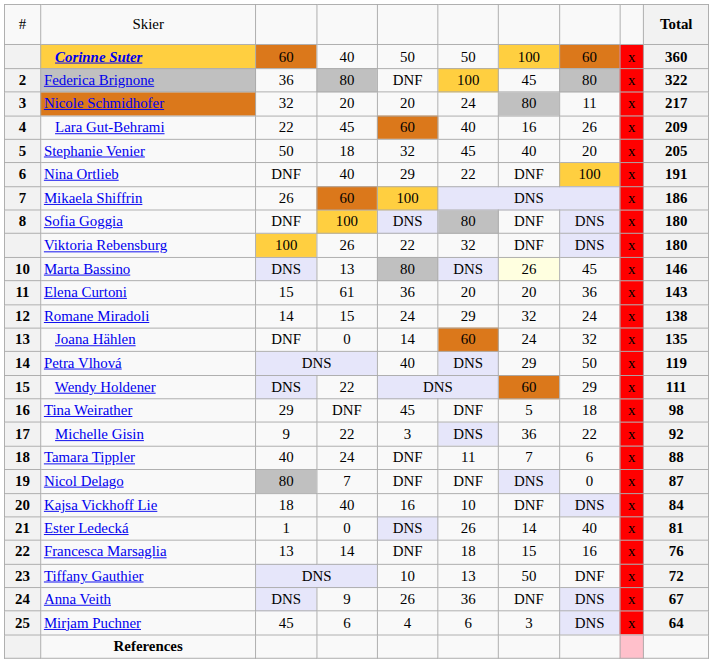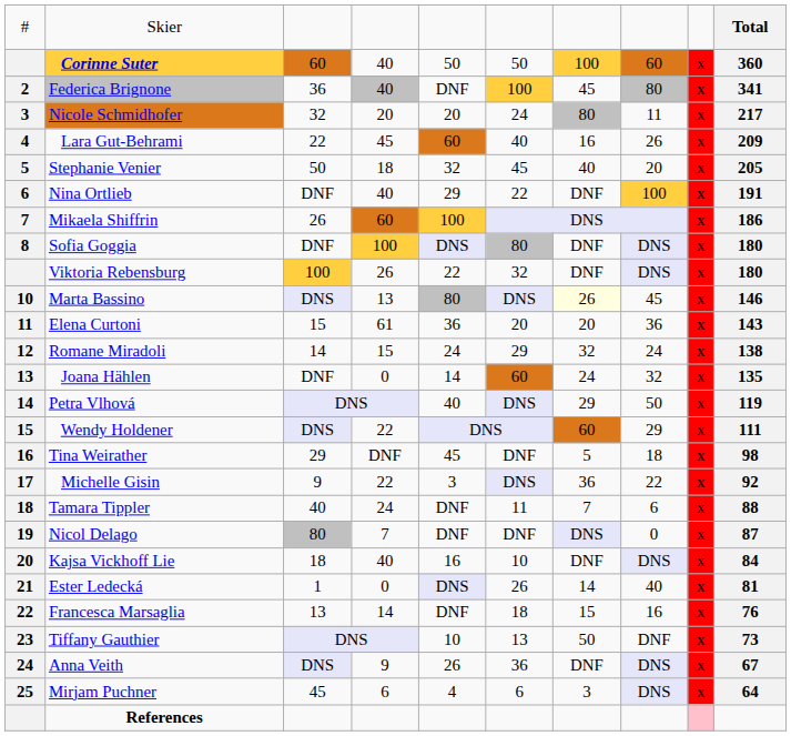 <table class="wikitable" width=60% style="font-size:100%; text-align:center;">
 <tr>
 <td>#</td>
 <td>Skier</td>
 <td><br> </td>
 <td><br>   </td>
 <td><br> </td>
 <td><br> </td>
 <td><br> </td>
 <td><br> </td>
 <td><br> </td>
 <th>Total</th>
 </tr>
 <tr>
 <th></th>
 <td align=left bgcolor=ffcf40>   <strong><em><a href='#'>Corinne Suter</a></em></strong></td>
 <td bgcolor=db781b>60</td>
 <td>40</td>
 <td>50</td>
 <td>50</td>
 <td bgcolor=ffcf40>100</td>
 <td bgcolor=db781b>60</td>
 <td bgcolor=red>x</td>
 <th>360</th>
 </tr>
 <tr>
 <th>2</th>
 <td align=left bgcolor=c0c0c0> <a href='#'>Federica Brignone</a></td>
 <td>36</td>
-<td bgcolor=c0c0c0>80</td>
+<td bgcolor=c0c0c0>40</td>
 <td>DNF</td>
 <td bgcolor=ffcf40>100</td>
 <td>45</td>
 <td bgcolor=c0c0c0>80</td>
 <td bgcolor=red>x</td>
-<th>322</th>
+<th>341</th>
 </tr>
 <tr>
 <th>3</th>
 <td align=left bgcolor=db781b> <a href='#'>Nicole Schmidhofer</a></td>
 <td>32</td>
 <td>20</td>
 <td>20</td>
 <td>24</td>
 <td bgcolor=c0c0c0>80</td>
 <td>11</td>
 <td bgcolor=red>x</td>
 <th>217</th>
 </tr>
 <tr>
 <th>4</th>
 <td align=left>   <a href='#'>Lara Gut-Behrami</a></td>
 <td>22</td>
 <td>45</td>
 <td bgcolor=db781b>60</td>
 <td>40</td>
 <td>16</td>
 <td>26</td>
 <td bgcolor=red>x</td>
 <th>209</th>
 </tr>
 <tr>
 <th>5</th>
 <td align=left> <a href='#'>Stephanie Venier</a></td>
 <td>50</td>
 <td>18</td>
 <td>32</td>
 <td>45</td>
 <td>40</td>
 <td>20</td>
 <td bgcolor=red>x</td>
 <th>205</th>
 </tr>
 <tr>
 <th>6</th>
 <td align=left> <a href='#'>Nina Ortlieb</a></td>
 <td>DNF</td>
 <td>40</td>
 <td>29</td>
 <td>22</td>
 <td>DNF</td>
 <td bgcolor=ffcf40>100</td>
 <td bgcolor=red>x</td>
 <th>191</th>
 </tr>
 <tr>
 <th>7</th>
 <td align=left> <a href='#'>Mikaela Shiffrin</a></td>
 <td>26</td>
 <td bgcolor=db781b>60</td>
 <td bgcolor=ffcf40>100</td>
 <td bgcolor=lavender colspan=3>DNS</td>
 <td bgcolor=red>x</td>
 <th>186</th>
 </tr>
 <tr>
 <th>8</th>
 <td align=left> <a href='#'>Sofia Goggia</a></td>
 <td>DNF</td>
 <td bgcolor=ffcf40>100</td>
 <td bgcolor=lavender>DNS</td>
 <td bgcolor=c0c0c0>80</td>
 <td>DNF</td>
 <td bgcolor=lavender>DNS</td>
 <td bgcolor=red>x</td>
 <th>180</th>
 </tr>
 <tr>
 <th></th>
 <td align=left> <a href='#'>Viktoria Rebensburg</a></td>
 <td bgcolor=ffcf40>100</td>
 <td>26</td>
 <td>22</td>
 <td>32</td>
 <td>DNF</td>
 <td bgcolor=lavender>DNS</td>
 <td bgcolor=red>x</td>
 <th>180</th>
 </tr>
 <tr>
 <th>10</th>
 <td align=left> <a href='#'>Marta Bassino</a></td>
 <td bgcolor=lavender>DNS</td>
 <td>13</td>
 <td bgcolor=c0c0c0>80</td>
 <td bgcolor=lavender>DNS</td>
 <td style="background: lightyellow;">26</td>
 <td>45</td>
 <td bgcolor=red>x</td>
 <th>146</th>
 </tr>
 <tr>
 <th>11</th>
 <td align=left> <a href='#'>Elena Curtoni</a></td>
 <td>15</td>
 <td>61</td>
 <td>36</td>
 <td>20</td>
 <td>20</td>
 <td>36</td>
 <td bgcolor=red>x</td>
 <th>143</th>
 </tr>
 <tr>
 <th>12</th>
 <td align=left> <a href='#'>Romane Miradoli</a></td>
 <td>14</td>
 <td>15</td>
 <td>24</td>
 <td>29</td>
 <td>32</td>
 <td>24</td>
 <td bgcolor=red>x</td>
 <th>138</th>
 </tr>
 <tr>
 <th>13</th>
 <td align=left>   <a href='#'>Joana Hählen</a></td>
 <td>DNF</td>
 <td>0</td>
 <td>14</td>
 <td bgcolor=db781b>60</td>
 <td>24</td>
 <td>32</td>
 <td bgcolor=red>x</td>
 <th>135</th>
 </tr>
 <tr>
 <th>14</th>
 <td align=left> <a href='#'>Petra Vlhová</a></td>
 <td bgcolor=lavender colspan=2>DNS</td>
 <td>40</td>
 <td bgcolor=lavender>DNS</td>
 <td>29</td>
 <td>50</td>
 <td bgcolor=red>x</td>
 <th>119</th>
 </tr>
 <tr>
 <th>15</th>
 <td align=left>   <a href='#'>Wendy Holdener</a></td>
 <td bgcolor=lavender>DNS</td>
 <td>22</td>
 <td bgcolor=lavender colspan=2>DNS</td>
 <td bgcolor=db781b>60</td>
 <td>29</td>
 <td bgcolor=red>x</td>
 <th>111</th>
 </tr>
 <tr>
 <th>16</th>
 <td align=left> <a href='#'>Tina Weirather</a></td>
 <td>29</td>
 <td>DNF</td>
 <td>45</td>
 <td>DNF</td>
 <td>5</td>
 <td>18</td>
 <td bgcolor=red>x</td>
 <th>98</th>
 </tr>
 <tr>
 <th>17</th>
 <td align=left>   <a href='#'>Michelle Gisin</a></td>
 <td>9</td>
 <td>22</td>
 <td>3</td>
 <td bgcolor=lavender>DNS</td>
 <td>36</td>
 <td>22</td>
 <td bgcolor=red>x</td>
 <th>92</th>
 </tr>
 <tr>
 <th>18</th>
 <td align=left> <a href='#'>Tamara Tippler</a></td>
 <td>40</td>
 <td>24</td>
 <td>DNF</td>
 <td>11</td>
 <td>7</td>
 <td>6</td>
 <td bgcolor=red>x</td>
 <th>88</th>
 </tr>
 <tr>
 <th>19</th>
 <td align=left> <a href='#'>Nicol Delago</a></td>
 <td bgcolor=c0c0c0>80</td>
 <td>7</td>
 <td>DNF</td>
 <td>DNF</td>
 <td bgcolor=lavender>DNS</td>
 <td>0</td>
 <td bgcolor=red>x</td>
 <th>87</th>
 </tr>
 <tr>
 <th>20</th>
 <td align=left> <a href='#'>Kajsa Vickhoff Lie</a></td>
 <td>18</td>
 <td>40</td>
 <td>16</td>
 <td>10</td>
 <td>DNF</td>
 <td bgcolor=lavender>DNS</td>
 <td bgcolor=red>x</td>
 <th>84</th>
 </tr>
 <tr>
 <th>21</th>
 <td align=left> <a href='#'>Ester Ledecká</a></td>
 <td>1</td>
 <td>0</td>
 <td bgcolor=lavender>DNS</td>
 <td>26</td>
 <td>14</td>
 <td>40</td>
 <td bgcolor=red>x</td>
 <th>81</th>
 </tr>
 <tr>
 <th>22</th>
 <td align=left> <a href='#'>Francesca Marsaglia</a></td>
 <td>13</td>
 <td>14</td>
 <td>DNF</td>
 <td>18</td>
 <td>15</td>
 <td>16</td>
 <td bgcolor=red>x</td>
 <th>76</th>
 </tr>
 <tr>
 <th>23</th>
 <td align=left> <a href='#'>Tiffany Gauthier</a></td>
 <td colspan=2 bgcolor=lavender>DNS</td>
 <td>10</td>
 <td>13</td>
 <td>50</td>
 <td>DNF</td>
 <td bgcolor=red>x</td>
-<th>72</th>
+<th>73</th>
 </tr>
 <tr>
 <th>24</th>
 <td align=left> <a href='#'>Anna Veith</a></td>
 <td bgcolor=lavender>DNS</td>
 <td>9</td>
 <td>26</td>
 <td>36</td>
 <td>DNF</td>
 <td bgcolor=lavender>DNS</td>
 <td bgcolor=red>x</td>
 <th>67</th>
 </tr>
 <tr>
 <th>25</th>
 <td align=left> <a href='#'>Mirjam Puchner</a></td>
 <td>45</td>
 <td>6</td>
 <td>4</td>
 <td>6</td>
 <td>3</td>
 <td bgcolor=lavender>DNS</td>
 <td bgcolor=red>x</td>
 <th>64</th>
 </tr>
 <tr>
 <th></th>
 <td align=center><strong>References</strong></td>
 <td></td>
 <td></td>
 <td></td>
 <td></td>
 <td></td>
 <td></td>
 <td bgcolor=pink></td>
 </tr>
 </table>
